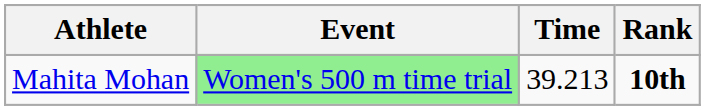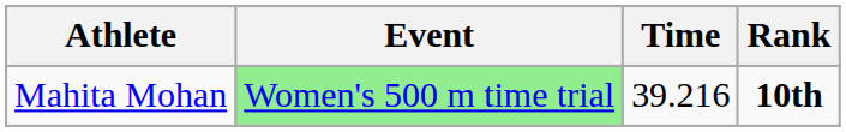 <table class=wikitable style="font-size:90%">
 <tr>
 <th>Athlete</th>
 <th>Event</th>
 <th>Time</th>
 <th>Rank</th>
 </tr>
 <tr>
 <td><a href='#'>Mahita Mohan</a></td>
 <td style="background: lightgreen;"><a href='#'>Women's 500 m time trial</a></td>
-<td align=center>39.213</td>
+<td align=center>39.216</td>
 <td align=center><strong>10th</strong></td>
 </tr>
 </table>
